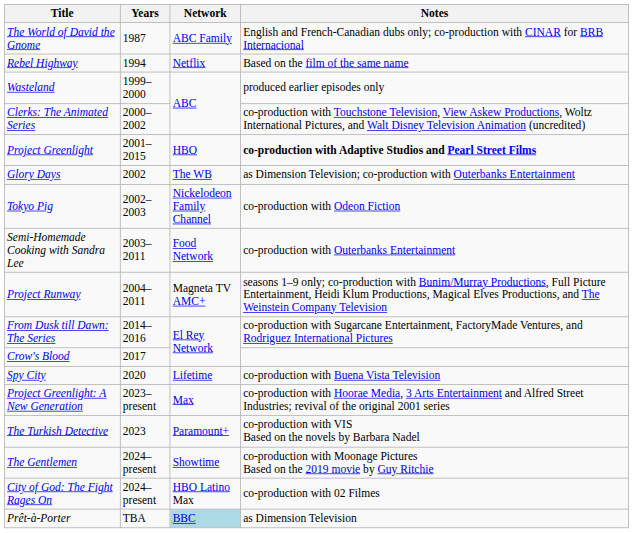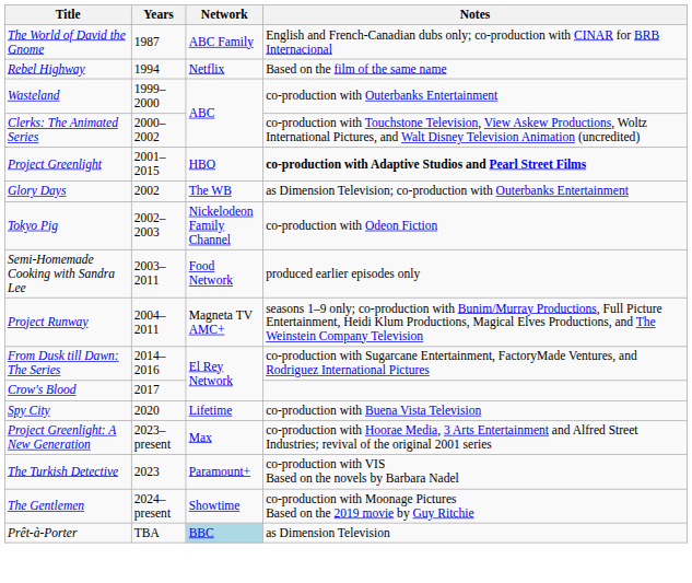 <table class="wikitable sortable">
 <tr>
 <th>Title</th>
 <th>Years</th>
 <th>Network</th>
 <th>Notes</th>
 </tr>
 <tr>
 <td><em><a href='#'>The World of David the Gnome</a></em></td>
 <td>1987</td>
 <td><a href='#'>ABC Family</a></td>
 <td>English and French-Canadian dubs only; co-production with <a href='#'>CINAR</a> for <a href='#'>BRB Internacional</a></td>
 </tr>
 <tr>
 <td><em><a href='#'>Rebel Highway</a></em></td>
 <td>1994</td>
 <td><a href='#'>Netflix</a></td>
 <td>Based on the <a href='#'>film of the same name</a></td>
 </tr>
 <tr>
 <td><em><a href='#'>Wasteland</a></em></td>
 <td>1999–2000</td>
 <td rowspan="2"><a href='#'>ABC</a></td>
-<td>produced earlier episodes only</td>
+<td>co-production with <a href='#'>Outerbanks Entertainment</a></td>
 </tr>
 <tr>
 <td><em><a href='#'>Clerks: The Animated Series</a></em></td>
 <td>2000–2002</td>
 <td>co-production with <a href='#'>Touchstone Television</a>, <a href='#'>View Askew Productions</a>, Woltz International Pictures, and <a href='#'>Walt Disney Television Animation</a> (uncredited)</td>
 </tr>
 <tr>
 <td><em><a href='#'>Project Greenlight</a></em></td>
 <td>2001–2015</td>
 <td><a href='#'>HBO</a></td>
 <td><strong>co-production with Adaptive Studios and <a href='#'>Pearl Street Films</a></strong></td>
 </tr>
 <tr>
 <td><em><a href='#'>Glory Days</a></em></td>
 <td>2002</td>
 <td><a href='#'>The WB</a></td>
 <td>as Dimension Television; co-production with <a href='#'>Outerbanks Entertainment</a></td>
 </tr>
 <tr>
 <td><em><a href='#'>Tokyo Pig</a></em></td>
 <td>2002–2003</td>
 <td><a href='#'>Nickelodeon</a><br><a href='#'>Family Channel</a></td>
 <td>co-production with <a href='#'>Odeon Fiction</a></td>
 </tr>
 <tr>
 <td><em>Semi-Homemade Cooking with Sandra Lee</em></td>
 <td>2003–2011</td>
 <td><a href='#'>Food Network</a></td>
-<td>co-production with <a href='#'>Outerbanks Entertainment</a></td>
+<td>produced earlier episodes only</td>
 </tr>
 <tr>
 <td><em><a href='#'>Project Runway</a></em></td>
 <td>2004–2011</td>
 <td>Magneta TV<br><a href='#'>AMC+</a></td>
 <td>seasons 1–9 only; co-production with <a href='#'>Bunim/Murray Productions</a>, Full Picture Entertainment, Heidi Klum Productions, Magical Elves Productions, and <a href='#'>The Weinstein Company Television</a> </td>
 </tr>
 <tr>
 <td><em><a href='#'>From Dusk till Dawn: The Series</a></em></td>
 <td>2014–2016</td>
 <td rowspan="2"><a href='#'>El Rey Network</a></td>
 <td>co-production with Sugarcane Entertainment, FactoryMade Ventures, and <a href='#'>Rodriguez International Pictures</a></td>
 </tr>
 <tr>
 <td><em><a href='#'>Crow's Blood</a></em></td>
 <td>2017</td>
 <td></td>
 </tr>
 <tr>
 <td><em><a href='#'>Spy City</a></em></td>
 <td>2020</td>
 <td><a href='#'>Lifetime</a></td>
 <td>co-production with <a href='#'>Buena Vista Television</a></td>
 </tr>
 <tr>
 <td><em><a href='#'>Project Greenlight: A New Generation</a></em></td>
 <td>2023–present</td>
 <td><a href='#'>Max</a></td>
 <td>co-production with <a href='#'>Hoorae Media</a>, <a href='#'>3 Arts Entertainment</a> and Alfred Street Industries; revival of the original 2001 series</td>
 </tr>
 <tr>
 <td><em><a href='#'>The Turkish Detective</a></em></td>
 <td>2023</td>
 <td><a href='#'>Paramount+</a></td>
 <td>co-production with VIS<br>Based on the novels by Barbara Nadel</td>
 </tr>
 <tr>
 <td><em><a href='#'>The Gentlemen</a></em></td>
 <td>2024–present</td>
 <td><a href='#'>Showtime</a></td>
 <td>co-production with Moonage Pictures<br>Based on the <a href='#'>2019 movie</a> by <a href='#'>Guy Ritchie</a></td>
 </tr>
 <tr>
-<td><em><a href='#'>City of God: The Fight Rages On</a></em></td>
-<td>2024–present</td>
-<td><a href='#'>HBO Latino</a><br>Max</td>
-<td>co-production with 02 Filmes</td>
-</tr>
-<tr>
 <td><em>Prêt-à-Porter</em></td>
 <td>TBA</td>
 <td style="background: lightblue;"><a href='#'>BBC</a></td>
 <td>as Dimension Television</td>
 </tr>
 </table>
